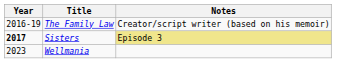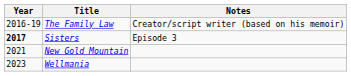 <table class="wikitable">
 <tr>
 <th>Year</th>
 <th>Title</th>
 <th>Notes</th>
 </tr>
 <tr>
 <td>2016-19</td>
 <td><em><a href='#'>The Family Law</a></em></td>
 <td>Creator/script writer (based on his memoir)</td>
 </tr>
 <tr>
 <td><strong>2017</strong></td>
 <td><em><a href='#'>Sisters</a></em></td>
-<td style="background: khaki;">Episode 3</td>
+<td>Episode 3</td>
+</tr>
+<tr>
+<td>2021</td>
+<td><em><a href='#'>New Gold Mountain</a></em></td>
+<td></td>
 </tr>
 <tr>
 <td>2023</td>
 <td><em><a href='#'>Wellmania</a></em></td>
 <td></td>
 </tr>
 </table>
